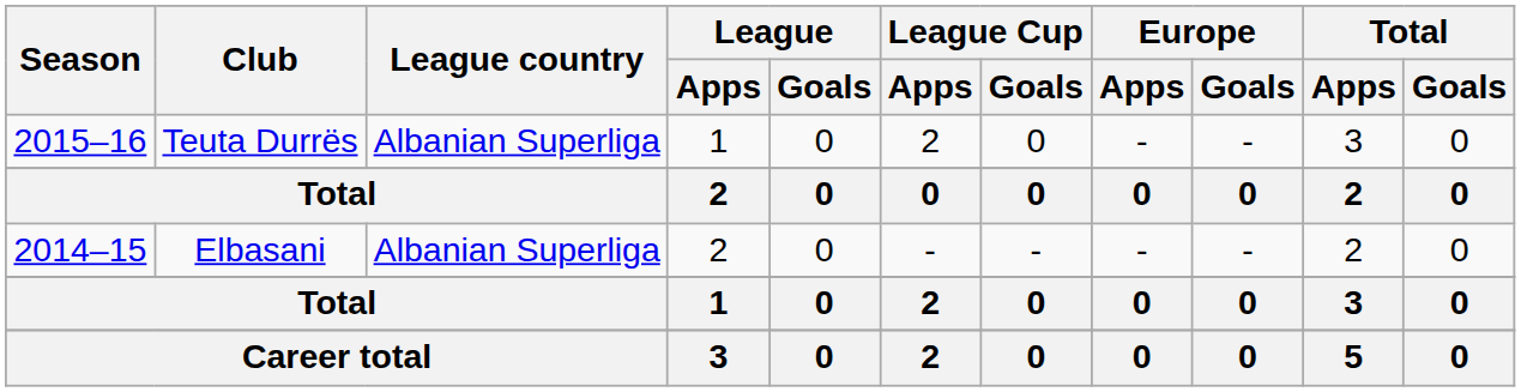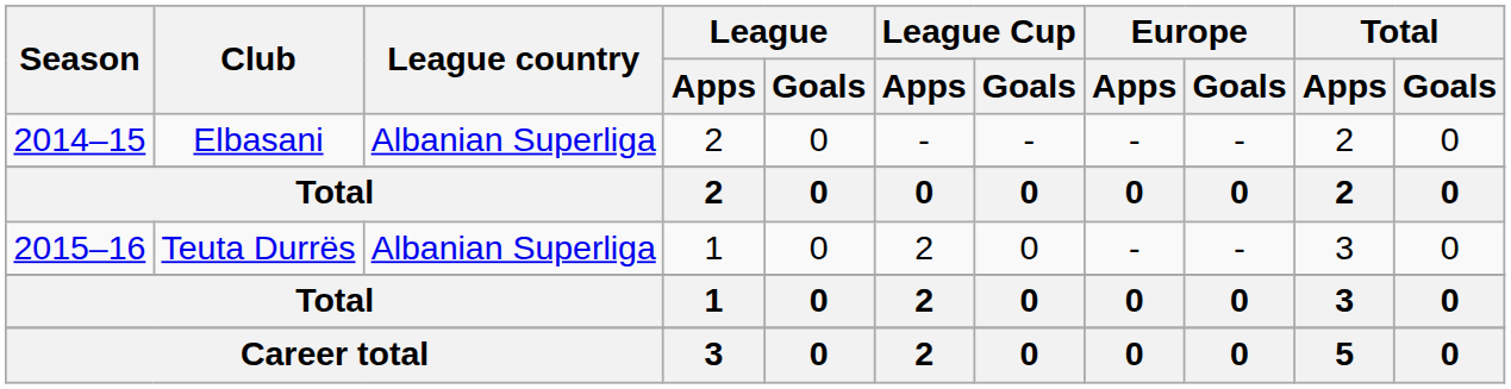 <table class="wikitable" style="text-align: center;">
 <tr>
 <th rowspan="2">Season</th>
 <th rowspan="2">Club</th>
 <th rowspan="2">League country</th>
 <th colspan="2">League</th>
 <th colspan="2">League Cup</th>
 <th colspan="2">Europe</th>
 <th colspan="2">Total</th>
 </tr>
 <tr>
 <th>Apps</th>
 <th>Goals</th>
 <th>Apps</th>
 <th>Goals</th>
 <th>Apps</th>
 <th>Goals</th>
 <th>Apps</th>
 <th>Goals</th>
 </tr>
 <tr>
-<td rowspan="1"><a href='#'>2015–16</a></td>
-<td rowspan="1" valign="center"><a href='#'>Teuta Durrës</a></td>
+<td rowspan="1"><a href='#'>2014–15</a></td>
+<td rowspan="1" valign="center"><a href='#'>Elbasani</a></td>
 <td rowspan="1"><a href='#'>Albanian Superliga</a></td>
-<td>1</td>
-<td>0</td>
 <td>2</td>
 <td>0</td>
 <td>-</td>
 <td>-</td>
-<td>3</td>
+<td>-</td>
+<td>-</td>
+<td>2</td>
 <td>0</td>
 </tr>
 <tr>
 </tr>
 <tr>
 <th colspan="3" valign="center">Total</th>
 <th>2</th>
 <th>0</th>
 <th>0</th>
 <th>0</th>
 <th>0</th>
 <th>0</th>
 <th>2</th>
 <th>0</th>
 </tr>
 <tr>
-<td rowspan="1"><a href='#'>2014–15</a></td>
-<td rowspan="1" valign="center"><a href='#'>Elbasani</a></td>
+<td rowspan="1"><a href='#'>2015–16</a></td>
+<td rowspan="1" valign="center"><a href='#'>Teuta Durrës</a></td>
 <td rowspan="1"><a href='#'>Albanian Superliga</a></td>
+<td>1</td>
+<td>0</td>
 <td>2</td>
 <td>0</td>
 <td>-</td>
 <td>-</td>
-<td>-</td>
-<td>-</td>
-<td>2</td>
+<td>3</td>
 <td>0</td>
 </tr>
 <tr>
 </tr>
 <tr>
 <th colspan="3" valign="center">Total</th>
 <th>1</th>
 <th>0</th>
 <th>2</th>
 <th>0</th>
 <th>0</th>
 <th>0</th>
 <th>3</th>
 <th>0</th>
 </tr>
 <tr>
 </tr>
 <tr>
 <th colspan="3">Career total</th>
 <th>3</th>
 <th>0</th>
 <th>2</th>
 <th>0</th>
 <th>0</th>
 <th>0</th>
 <th>5</th>
 <th>0</th>
 </tr>
 </table>
